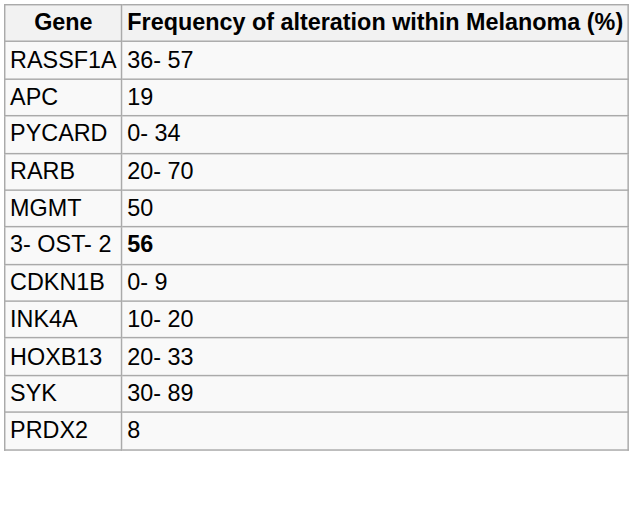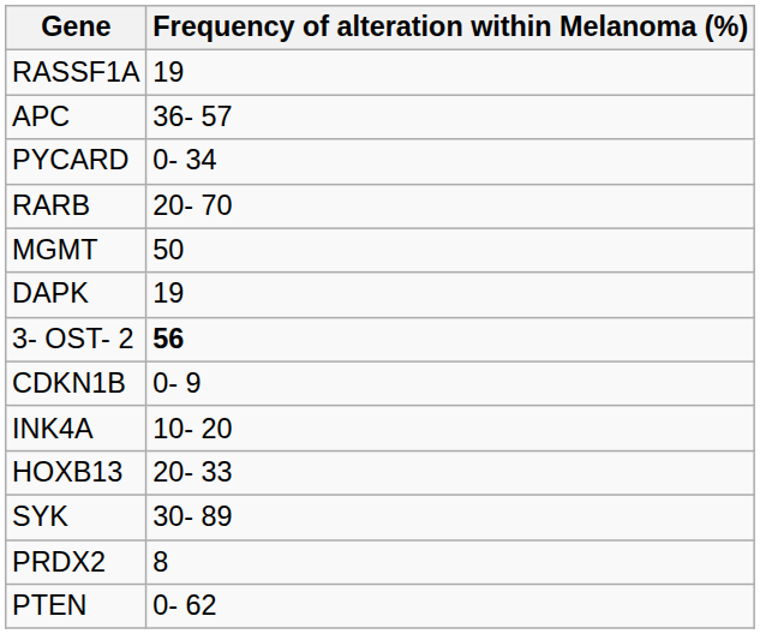 <table class="wikitable">
 <tr>
 <th>Gene</th>
 <th>Frequency of alteration within Melanoma (%)</th>
 </tr>
 <tr>
 <td>RASSF1A</td>
-<td>36- 57</td>
+<td>19</td>
 </tr>
 <tr>
 <td>APC</td>
-<td>19</td>
+<td>36- 57</td>
 </tr>
 <tr>
 <td>PYCARD</td>
 <td>0- 34</td>
 </tr>
 <tr>
 <td>RARB</td>
 <td>20- 70</td>
 </tr>
 <tr>
 <td>MGMT</td>
 <td>50</td>
+</tr>
+<tr>
+<td>DAPK</td>
+<td>19</td>
 </tr>
 <tr>
 <td>3- OST- 2</td>
 <td><strong>56</strong></td>
 </tr>
 <tr>
 <td>CDKN1B</td>
 <td>0- 9</td>
 </tr>
 <tr>
 <td>INK4A</td>
 <td>10- 20</td>
 </tr>
 <tr>
 <td>HOXB13</td>
 <td>20- 33</td>
 </tr>
 <tr>
 <td>SYK</td>
 <td>30- 89</td>
 </tr>
 <tr>
 <td>PRDX2</td>
 <td>8</td>
 </tr>
+<tr>
+<td>PTEN</td>
+<td>0- 62</td>
+</tr>
 </table>
